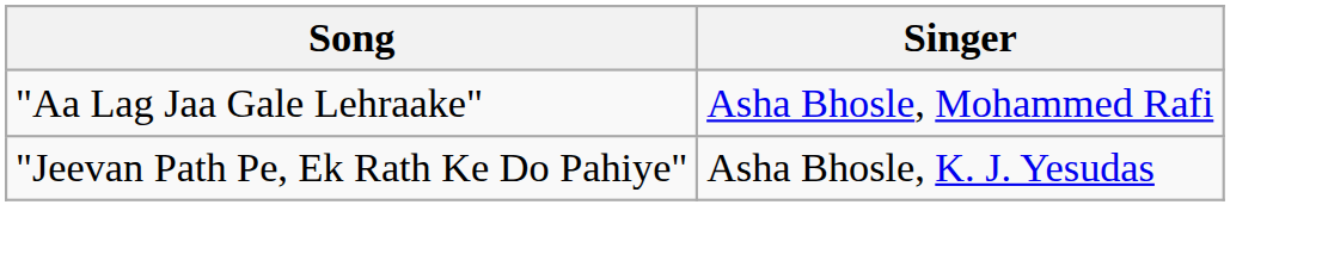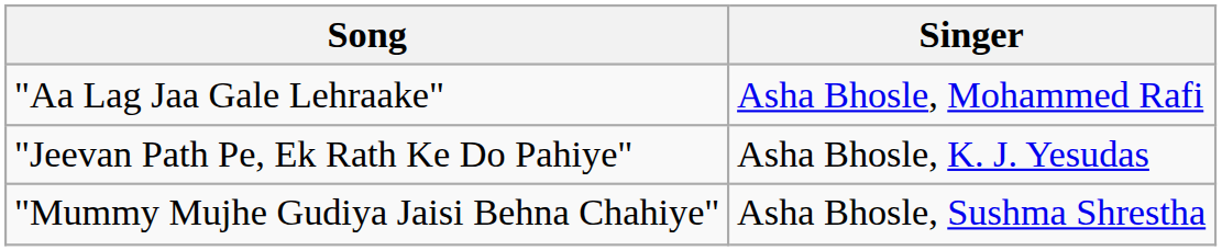 <table class="wikitable">
 <tr>
 <th>Song</th>
 <th>Singer</th>
 </tr>
 <tr>
 <td>"Aa Lag Jaa Gale Lehraake"</td>
 <td><a href='#'>Asha Bhosle</a>, <a href='#'>Mohammed Rafi</a></td>
 </tr>
 <tr>
 <td>"Jeevan Path Pe, Ek Rath Ke Do Pahiye"</td>
 <td>Asha Bhosle, <a href='#'>K. J. Yesudas</a></td>
 </tr>
+<tr>
+<td>"Mummy Mujhe Gudiya Jaisi Behna Chahiye"</td>
+<td>Asha Bhosle, <a href='#'>Sushma Shrestha</a></td>
+</tr>
 </table>
